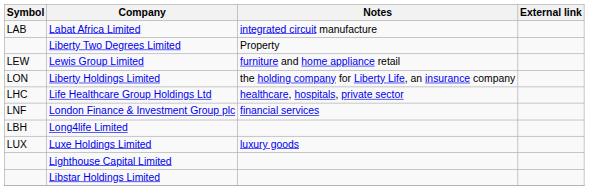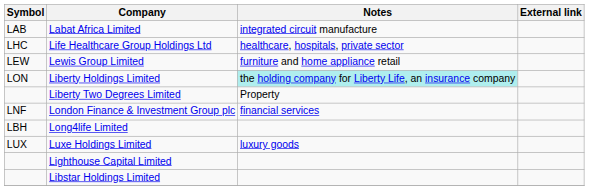 <table class="wikitable sortable">
 <tr>
 <th>Symbol</th>
 <th>Company</th>
 <th>Notes</th>
 <th>External link</th>
 </tr>
 <tr>
 <td>LAB</td>
 <td><a href='#'>Labat Africa Limited</a></td>
 <td><a href='#'>integrated circuit</a> manufacture</td>
 <td></td>
 </tr>
 <tr>
-<td></td>
-<td><a href='#'>Liberty Two Degrees Limited</a></td>
-<td>Property</td>
-<td></td>
+<td>LHC</td>
+<td><a href='#'>Life Healthcare Group Holdings Ltd</a></td>
+<td><a href='#'>healthcare</a>, <a href='#'>hospitals</a>, <a href='#'>private sector</a></td>
+<td> </td>
 </tr>
 <tr>
 <td>LEW</td>
 <td><a href='#'>Lewis Group Limited</a></td>
 <td><a href='#'>furniture</a> and <a href='#'>home appliance</a> retail</td>
 <td></td>
 </tr>
 <tr>
 <td>LON</td>
 <td><a href='#'>Liberty Holdings Limited</a></td>
-<td>the <a href='#'>holding company</a> for <a href='#'>Liberty Life</a>, an <a href='#'>insurance</a> company</td>
+<td style="background: paleturquoise;">the <a href='#'>holding company</a> for <a href='#'>Liberty Life</a>, an <a href='#'>insurance</a> company</td>
 <td></td>
 </tr>
 <tr>
-<td>LHC</td>
-<td><a href='#'>Life Healthcare Group Holdings Ltd</a></td>
-<td><a href='#'>healthcare</a>, <a href='#'>hospitals</a>, <a href='#'>private sector</a></td>
-<td> </td>
+<td></td>
+<td><a href='#'>Liberty Two Degrees Limited</a></td>
+<td>Property</td>
+<td></td>
 </tr>
 <tr>
 <td>LNF</td>
 <td><a href='#'>London Finance & Investment Group plc</a></td>
 <td><a href='#'>financial services</a></td>
 <td></td>
 </tr>
 <tr>
 <td>LBH</td>
 <td><a href='#'>Long4life Limited</a></td>
 <td></td>
 <td></td>
 </tr>
 <tr>
 <td>LUX</td>
 <td><a href='#'>Luxe Holdings Limited</a></td>
 <td><a href='#'>luxury goods</a></td>
 <td></td>
 </tr>
 <tr>
 <td></td>
 <td><a href='#'>Lighthouse Capital Limited</a></td>
 <td></td>
 <td></td>
 </tr>
 <tr>
 <td></td>
 <td><a href='#'>Libstar Holdings Limited</a></td>
 <td></td>
 <td></td>
 </tr>
 <tr>
 </tr>
 </table>
